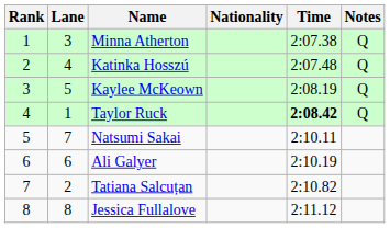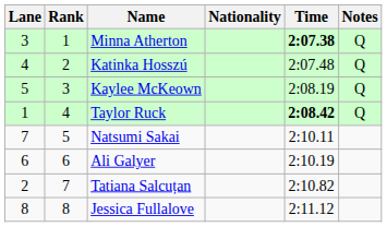 <table class="wikitable sortable" style="text-align:center">
 <tr>
+<th>Lane</th>
 <th>Rank</th>
-<th>Lane</th>
 <th>Name</th>
 <th>Nationality</th>
 <th>Time</th>
 <th>Notes</th>
 </tr>
 <tr bgcolor=ccffcc>
+<td>3</td>
 <td>1</td>
-<td>3</td>
 <td align=left><a href='#'>Minna Atherton</a></td>
 <td align=left></td>
-<td>2:07.38</td>
+<td><strong>2:07.38</strong></td>
 <td>Q</td>
 </tr>
 <tr bgcolor=ccffcc>
+<td>4</td>
 <td>2</td>
-<td>4</td>
 <td align=left><a href='#'>Katinka Hosszú</a></td>
 <td align=left></td>
 <td>2:07.48</td>
 <td>Q</td>
 </tr>
 <tr bgcolor=ccffcc>
+<td>5</td>
 <td>3</td>
-<td>5</td>
 <td align=left><a href='#'>Kaylee McKeown</a></td>
 <td align=left></td>
 <td>2:08.19</td>
 <td>Q</td>
 </tr>
 <tr bgcolor=ccffcc>
+<td>1</td>
 <td>4</td>
-<td>1</td>
 <td align=left><a href='#'>Taylor Ruck</a></td>
 <td align=left></td>
 <td><strong>2:08.42</strong></td>
 <td>Q</td>
 </tr>
 <tr>
+<td>7</td>
 <td>5</td>
-<td>7</td>
 <td align=left><a href='#'>Natsumi Sakai</a></td>
 <td align=left></td>
 <td>2:10.11</td>
 <td></td>
 </tr>
 <tr>
 <td>6</td>
 <td>6</td>
 <td align=left><a href='#'>Ali Galyer</a></td>
 <td align=left></td>
 <td>2:10.19</td>
 <td></td>
 </tr>
 <tr>
+<td>2</td>
 <td>7</td>
-<td>2</td>
 <td align=left><a href='#'>Tatiana Salcuțan</a></td>
 <td align=left></td>
 <td>2:10.82</td>
 <td></td>
 </tr>
 <tr>
 <td>8</td>
 <td>8</td>
 <td align=left><a href='#'>Jessica Fullalove</a></td>
 <td align=left></td>
 <td>2:11.12</td>
 <td></td>
 </tr>
 </table>
